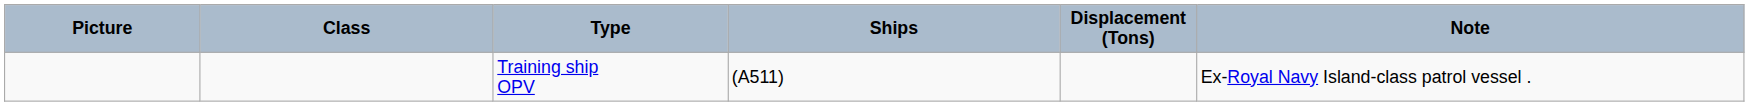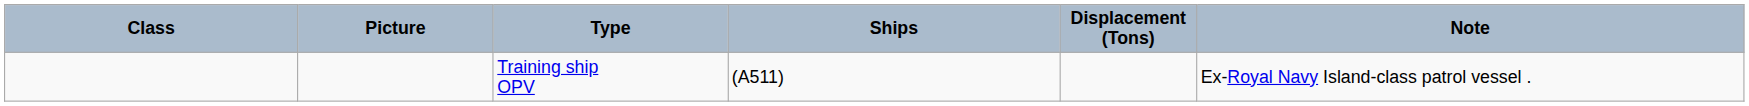 <table class="wikitable">
 <tr>
+<th style="color:black; background:#abc; width:15%;">Class</th>
 <th style="color:black; background:#abc; width:10%;">Picture</th>
-<th style="color:black; background:#abc; width:15%;">Class</th>
 <th style="color:black; background:#abc; width:12%;">Type</th>
 <th style="color:black; background:#abc; width:17%;">Ships</th>
 <th style="color:black; background:#abc; width:6%;">Displacement (Tons)</th>
 <th style="color:black; background:#abc; width:28%;">Note</th>
 </tr>
 <tr>
 <td></td>
 <td></td>
 <td><a href='#'>Training ship</a><br><a href='#'>OPV</a></td>
 <td> (A511)</td>
 <td></td>
 <td>Ex-<a href='#'>Royal Navy</a> Island-class patrol vessel .</td>
 </tr>
 </table>
